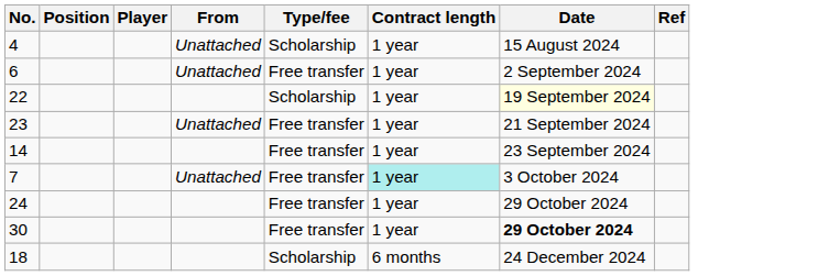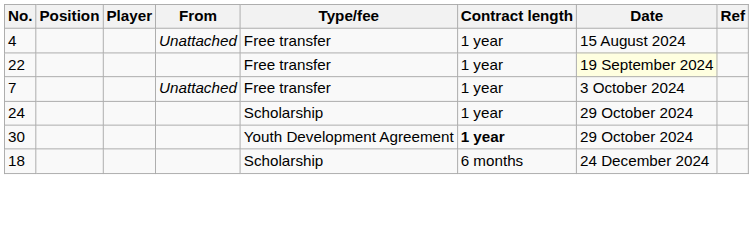 <table class="wikitable plainrowheaders sortable" style="text-align:center; text-align:left">
 <tr>
 <th scope="col">No.</th>
 <th scope="col">Position</th>
 <th scope="col">Player</th>
 <th scope="col">From</th>
 <th scope="col">Type/fee</th>
 <th scope="col">Contract length</th>
 <th scope="col">Date</th>
 <th scope="col" class="unsortable">Ref</th>
 </tr>
 <tr>
 <td>4</td>
 <td></td>
 <td align=left></td>
 <td><em>Unattached</em></td>
-<td>Scholarship</td>
+<td>Free transfer</td>
 <td>1 year</td>
 <td>15 August 2024</td>
-<td></td>
-</tr>
-<tr>
-<td>6</td>
-<td></td>
-<td align=left></td>
-<td><em>Unattached</em></td>
-<td>Free transfer</td>
-<td>1 year</td>
-<td>2 September 2024</td>
 <td></td>
 </tr>
 <tr>
 <td>22</td>
 <td></td>
 <td align=left></td>
 <td></td>
-<td>Scholarship</td>
+<td>Free transfer</td>
 <td>1 year</td>
 <td style="background: lightyellow;">19 September 2024</td>
-<td></td>
-</tr>
-<tr>
-<td>23</td>
-<td></td>
-<td align=left></td>
-<td><em>Unattached</em></td>
-<td>Free transfer</td>
-<td>1 year</td>
-<td>21 September 2024</td>
-<td></td>
-</tr>
-<tr>
-<td>14</td>
-<td></td>
-<td align=left></td>
-<td></td>
-<td>Free transfer</td>
-<td>1 year</td>
-<td>23 September 2024</td>
 <td></td>
 </tr>
 <tr>
 <td>7</td>
 <td></td>
 <td align=left></td>
 <td><em>Unattached</em></td>
 <td>Free transfer</td>
-<td style="background: paleturquoise;">1 year</td>
+<td>1 year</td>
 <td>3 October 2024</td>
 <td></td>
 </tr>
 <tr>
 <td>24</td>
 <td></td>
 <td align=left></td>
 <td></td>
-<td>Free transfer</td>
+<td>Scholarship</td>
 <td>1 year</td>
 <td>29 October 2024</td>
 <td></td>
 </tr>
 <tr>
 <td>30</td>
 <td></td>
 <td align=left></td>
 <td></td>
-<td>Free transfer</td>
-<td>1 year</td>
-<td><strong>29 October 2024</strong></td>
+<td>Youth Development Agreement</td>
+<td><strong>1 year</strong></td>
+<td>29 October 2024</td>
 <td></td>
 </tr>
 <tr>
 <td>18</td>
 <td></td>
 <td align=left></td>
 <td></td>
 <td>Scholarship</td>
 <td>6 months</td>
 <td>24 December 2024</td>
 <td></td>
 </tr>
 </table>
